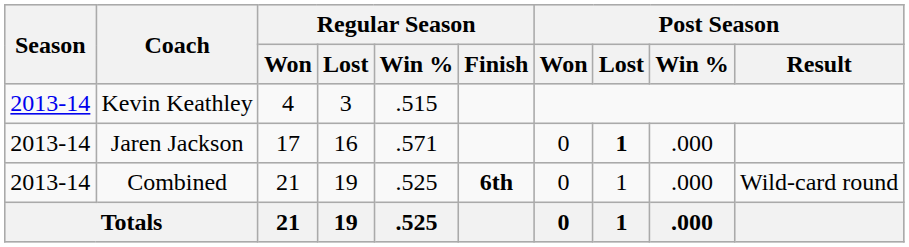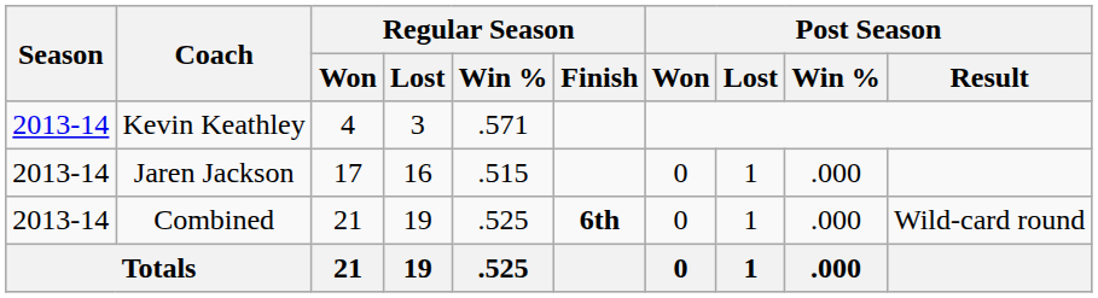 <table class="wikitable" style="font-size: 95%; text-align:center;">
 <tr>
 <th rowspan="2">Season</th>
 <th rowspan="2">Coach</th>
 <th colspan="4">Regular Season</th>
 <th colspan="4">Post Season</th>
 </tr>
 <tr>
 <th>Won</th>
 <th>Lost</th>
 <th>Win %</th>
 <th>Finish</th>
 <th>Won</th>
 <th>Lost</th>
 <th>Win %</th>
 <th>Result</th>
 </tr>
 <tr>
 <td><a href='#'>2013-14</a></td>
 <td>Kevin Keathley</td>
 <td>4</td>
 <td>3</td>
-<td>.515</td>
+<td>.571</td>
 <td><strong></strong></td>
 <td colspan="4"></td>
 </tr>
 <tr>
 <td>2013-14</td>
 <td>Jaren Jackson</td>
 <td>17</td>
 <td>16</td>
-<td>.571</td>
+<td>.515</td>
 <td><strong></strong></td>
 <td>0</td>
-<td><strong>1</strong></td>
+<td>1</td>
 <td>.000</td>
 <td><strong></strong></td>
 </tr>
 <tr>
 <td>2013-14</td>
 <td>Combined</td>
 <td>21</td>
 <td>19</td>
 <td>.525</td>
 <td><strong>6th</strong></td>
 <td>0</td>
 <td>1</td>
 <td>.000</td>
 <td>Wild-card round</td>
 </tr>
 <tr>
 <th colspan="2">Totals</th>
 <th>21</th>
 <th>19</th>
 <th>.525</th>
 <th></th>
 <th>0</th>
 <th>1</th>
 <th>.000</th>
 <th></th>
 </tr>
 </table>
